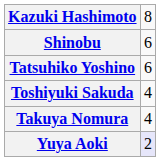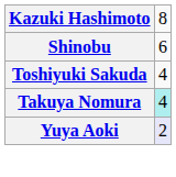 <table class="wikitable" style="margin: 1em auto 1em auto;text-align:center">
 <tr>
 <th><a href='#'>Kazuki Hashimoto</a></th>
 <td>8</td>
 </tr>
 <tr>
 <th><a href='#'>Shinobu</a></th>
 <td>6</td>
 </tr>
 <tr>
-<th><a href='#'>Tatsuhiko Yoshino</a></th>
-<td>6</td>
-</tr>
-<tr>
 <th><a href='#'>Toshiyuki Sakuda</a></th>
 <td>4</td>
 </tr>
 <tr>
 <th><a href='#'>Takuya Nomura</a></th>
-<td>4</td>
+<td style="background: paleturquoise;">4</td>
 </tr>
 <tr>
 <th><a href='#'>Yuya Aoki</a></th>
 <td style="background: lavender;">2</td>
 </tr>
 </table>
